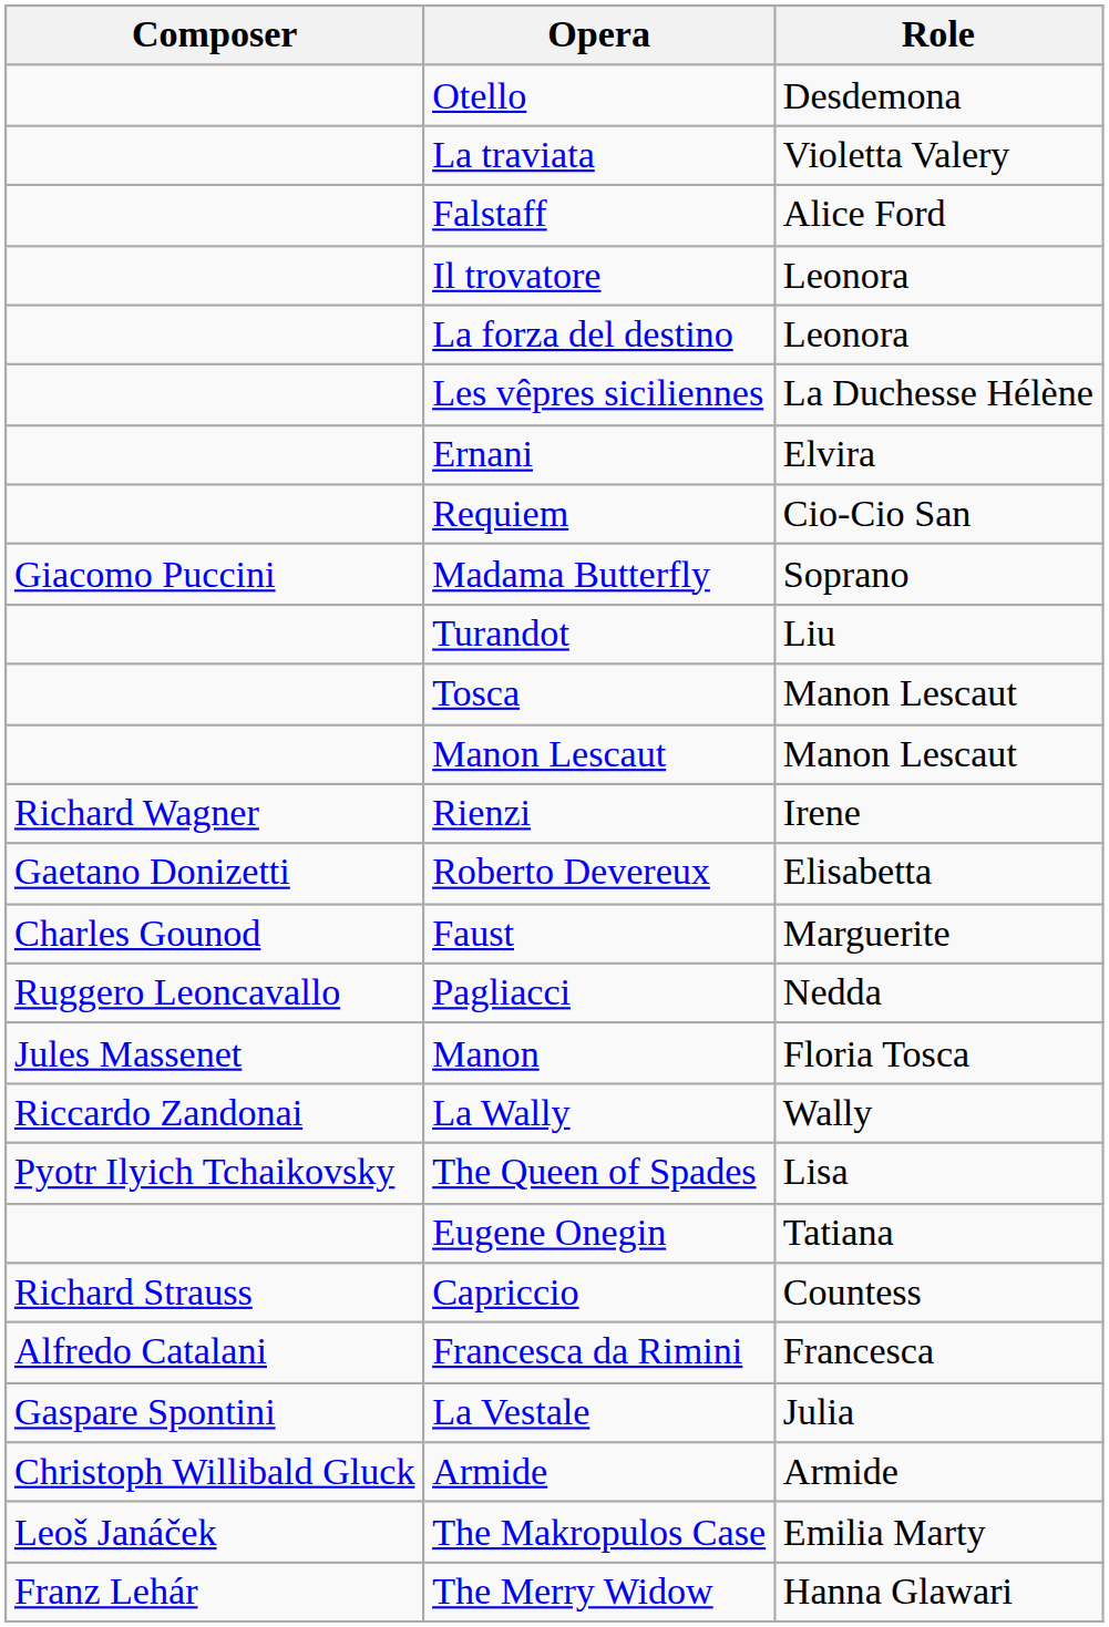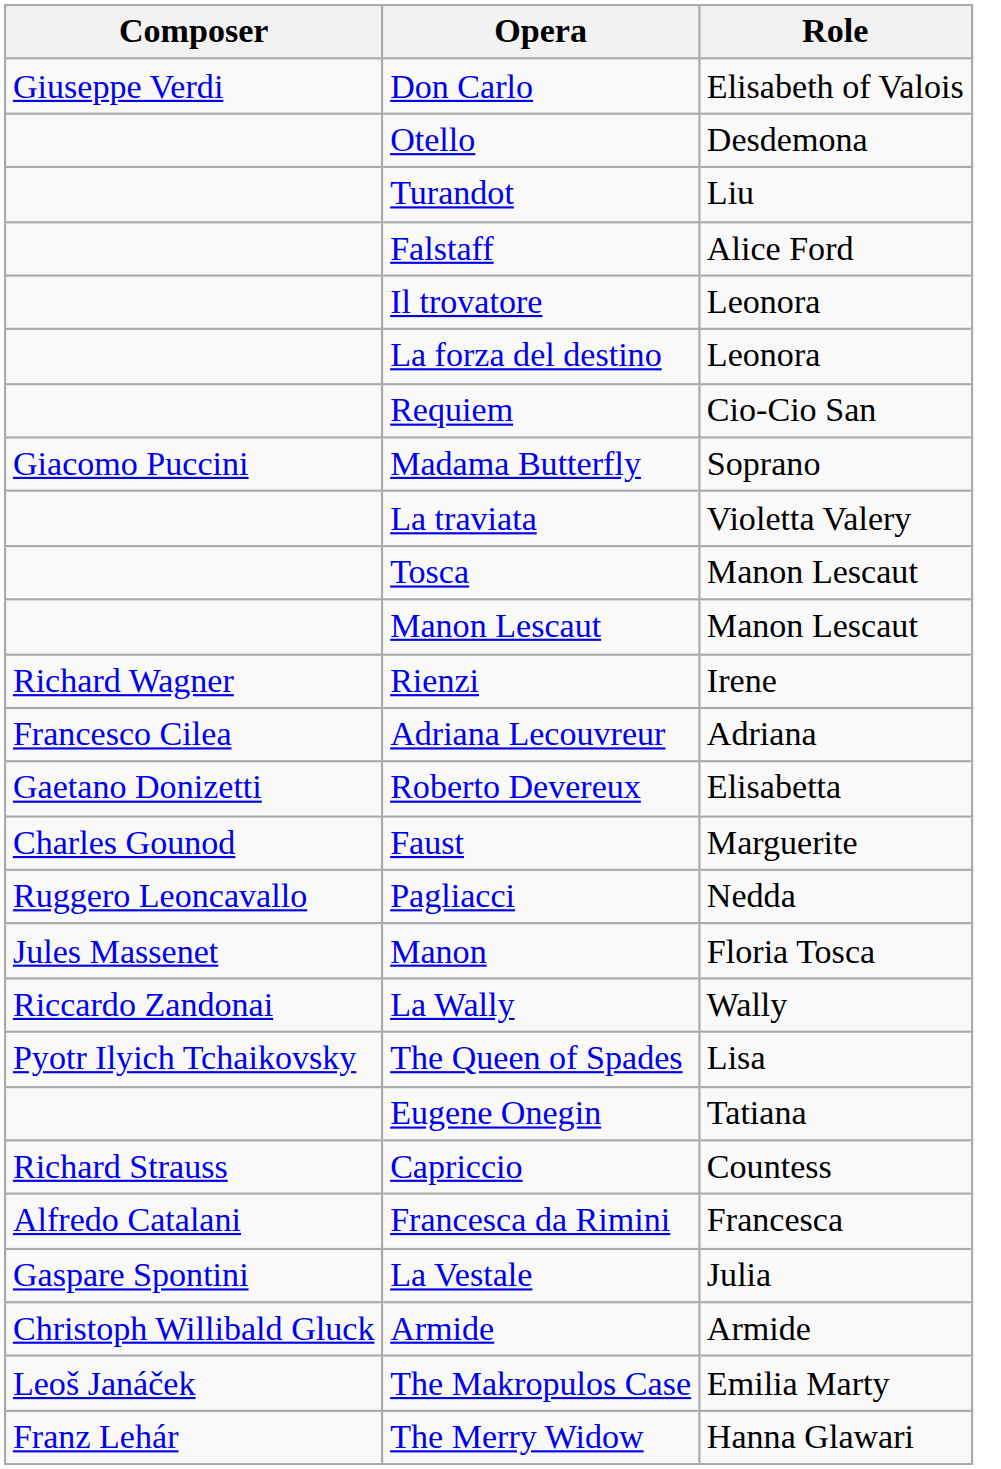 <table class="wikitable">
 <tr>
 <th>Composer</th>
 <th>Opera</th>
 <th>Role</th>
+</tr>
+<tr>
+<td><a href='#'>Giuseppe Verdi</a></td>
+<td><a href='#'>Don Carlo</a></td>
+<td>Elisabeth of Valois</td>
 </tr>
 <tr>
 <td></td>
 <td><a href='#'>Otello</a></td>
 <td>Desdemona</td>
 </tr>
 <tr>
 <td></td>
-<td><a href='#'>La traviata</a></td>
-<td>Violetta Valery</td>
+<td><a href='#'>Turandot</a></td>
+<td>Liu</td>
 </tr>
 <tr>
 <td></td>
 <td><a href='#'>Falstaff</a></td>
 <td>Alice Ford</td>
 </tr>
 <tr>
 <td></td>
 <td><a href='#'>Il trovatore</a></td>
 <td>Leonora</td>
 </tr>
 <tr>
 <td></td>
 <td><a href='#'>La forza del destino</a></td>
 <td>Leonora</td>
 </tr>
 <tr>
 <td></td>
-<td><a href='#'>Les vêpres siciliennes</a></td>
-<td>La Duchesse Hélène</td>
-</tr>
-<tr>
-<td></td>
-<td><a href='#'>Ernani</a></td>
-<td>Elvira</td>
-</tr>
-<tr>
-<td></td>
 <td><a href='#'>Requiem</a></td>
 <td>Cio-Cio San</td>
 </tr>
 <tr>
 <td><a href='#'>Giacomo Puccini</a></td>
 <td><a href='#'>Madama Butterfly</a></td>
 <td>Soprano</td>
 </tr>
 <tr>
 <td></td>
-<td><a href='#'>Turandot</a></td>
-<td>Liu</td>
+<td><a href='#'>La traviata</a></td>
+<td>Violetta Valery</td>
 </tr>
 <tr>
 <td></td>
 <td><a href='#'>Tosca</a></td>
 <td>Manon Lescaut</td>
 </tr>
 <tr>
 <td></td>
 <td><a href='#'>Manon Lescaut</a></td>
 <td>Manon Lescaut</td>
 </tr>
 <tr>
 <td><a href='#'>Richard Wagner</a></td>
 <td><a href='#'>Rienzi</a></td>
 <td>Irene</td>
+</tr>
+<tr>
+<td><a href='#'>Francesco Cilea</a></td>
+<td><a href='#'>Adriana Lecouvreur</a></td>
+<td>Adriana</td>
 </tr>
 <tr>
 <td><a href='#'>Gaetano Donizetti</a></td>
 <td><a href='#'>Roberto Devereux</a></td>
 <td>Elisabetta</td>
 </tr>
 <tr>
 <td><a href='#'>Charles Gounod</a></td>
 <td><a href='#'>Faust</a></td>
 <td>Marguerite</td>
 </tr>
 <tr>
 <td><a href='#'>Ruggero Leoncavallo</a></td>
 <td><a href='#'>Pagliacci</a></td>
 <td>Nedda</td>
 </tr>
 <tr>
 <td><a href='#'>Jules Massenet</a></td>
 <td><a href='#'>Manon</a></td>
 <td>Floria Tosca</td>
 </tr>
 <tr>
 <td><a href='#'>Riccardo Zandonai</a></td>
 <td><a href='#'>La Wally</a></td>
 <td>Wally</td>
 </tr>
 <tr>
 <td><a href='#'>Pyotr Ilyich Tchaikovsky</a></td>
 <td><a href='#'>The Queen of Spades</a></td>
 <td>Lisa</td>
 </tr>
 <tr>
 <td></td>
 <td><a href='#'>Eugene Onegin</a></td>
 <td>Tatiana</td>
 </tr>
 <tr>
 <td><a href='#'>Richard Strauss</a></td>
 <td><a href='#'>Capriccio</a></td>
 <td>Countess</td>
 </tr>
 <tr>
 <td><a href='#'>Alfredo Catalani</a></td>
 <td><a href='#'>Francesca da Rimini</a></td>
 <td>Francesca</td>
 </tr>
 <tr>
 <td><a href='#'>Gaspare Spontini</a></td>
 <td><a href='#'>La Vestale</a></td>
 <td>Julia</td>
 </tr>
 <tr>
 <td><a href='#'>Christoph Willibald Gluck</a></td>
 <td><a href='#'>Armide</a></td>
 <td>Armide</td>
 </tr>
 <tr>
 <td><a href='#'>Leoš Janáček</a></td>
 <td><a href='#'>The Makropulos Case</a></td>
 <td>Emilia Marty</td>
 </tr>
 <tr>
 <td><a href='#'>Franz Lehár</a></td>
 <td><a href='#'>The Merry Widow</a></td>
 <td>Hanna Glawari</td>
 </tr>
 <tr>
 </tr>
 </table>
